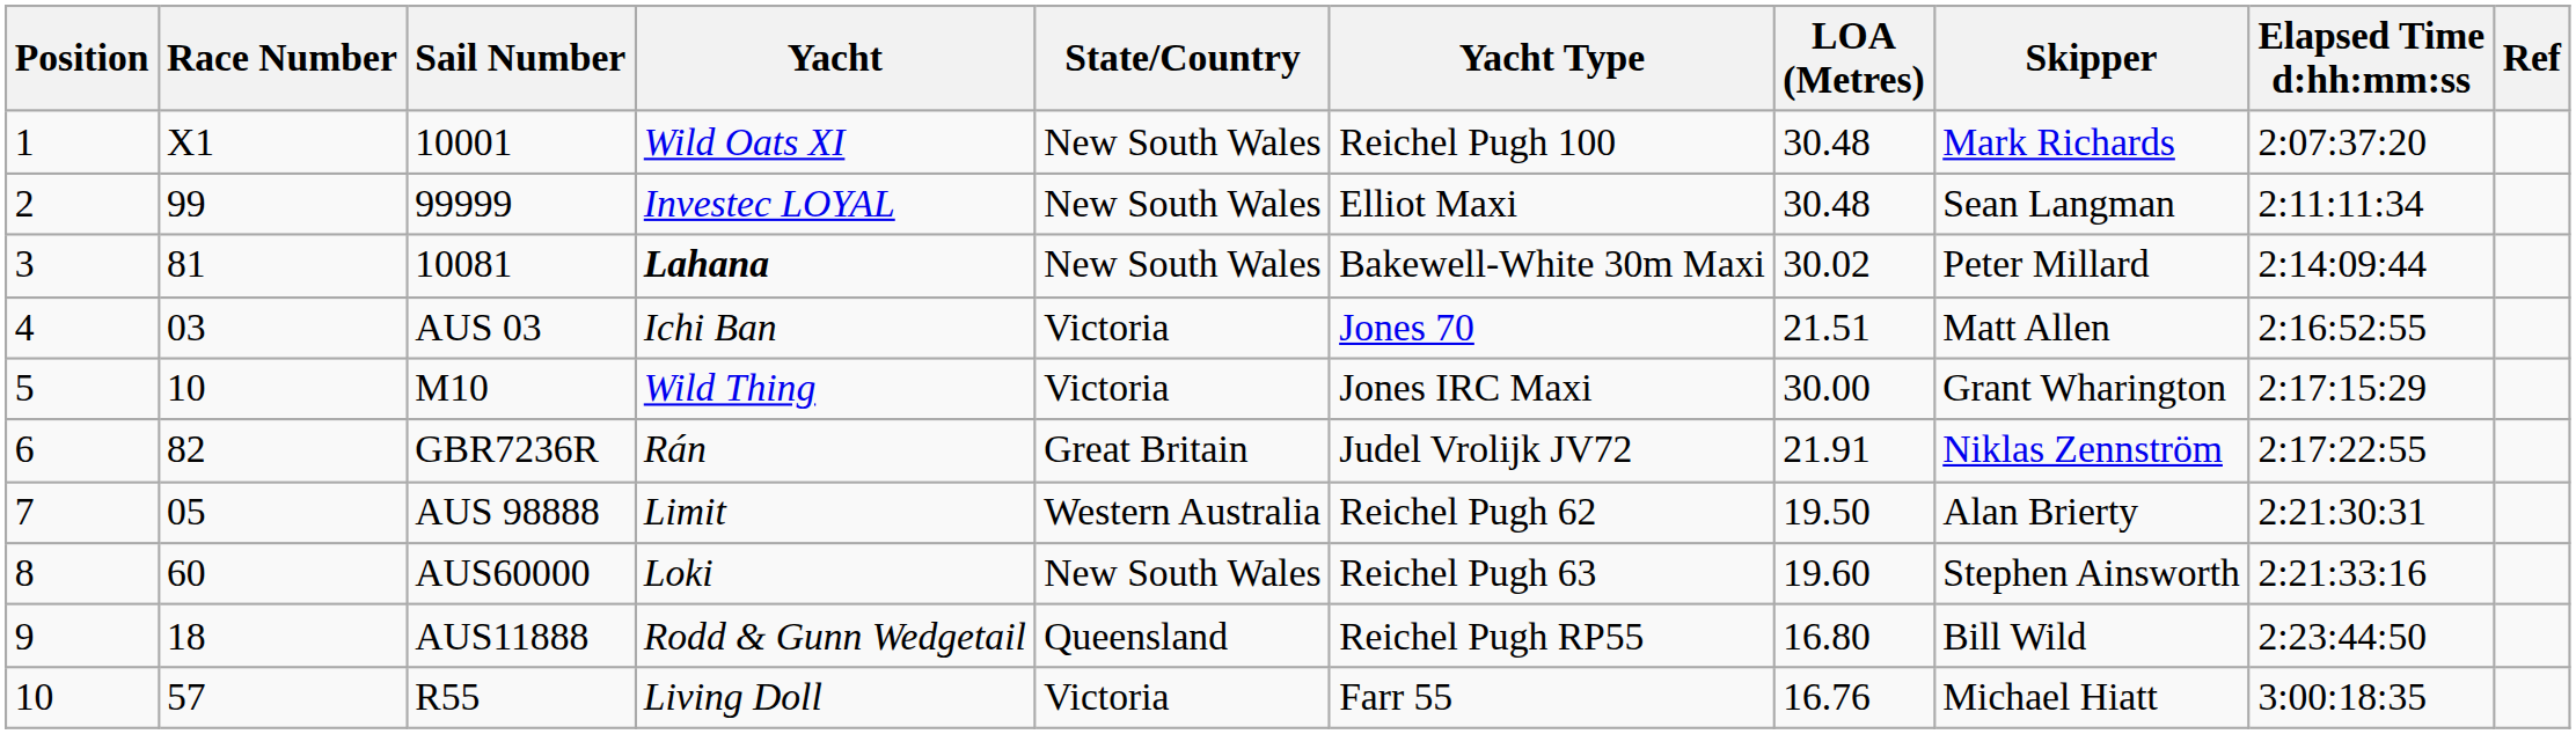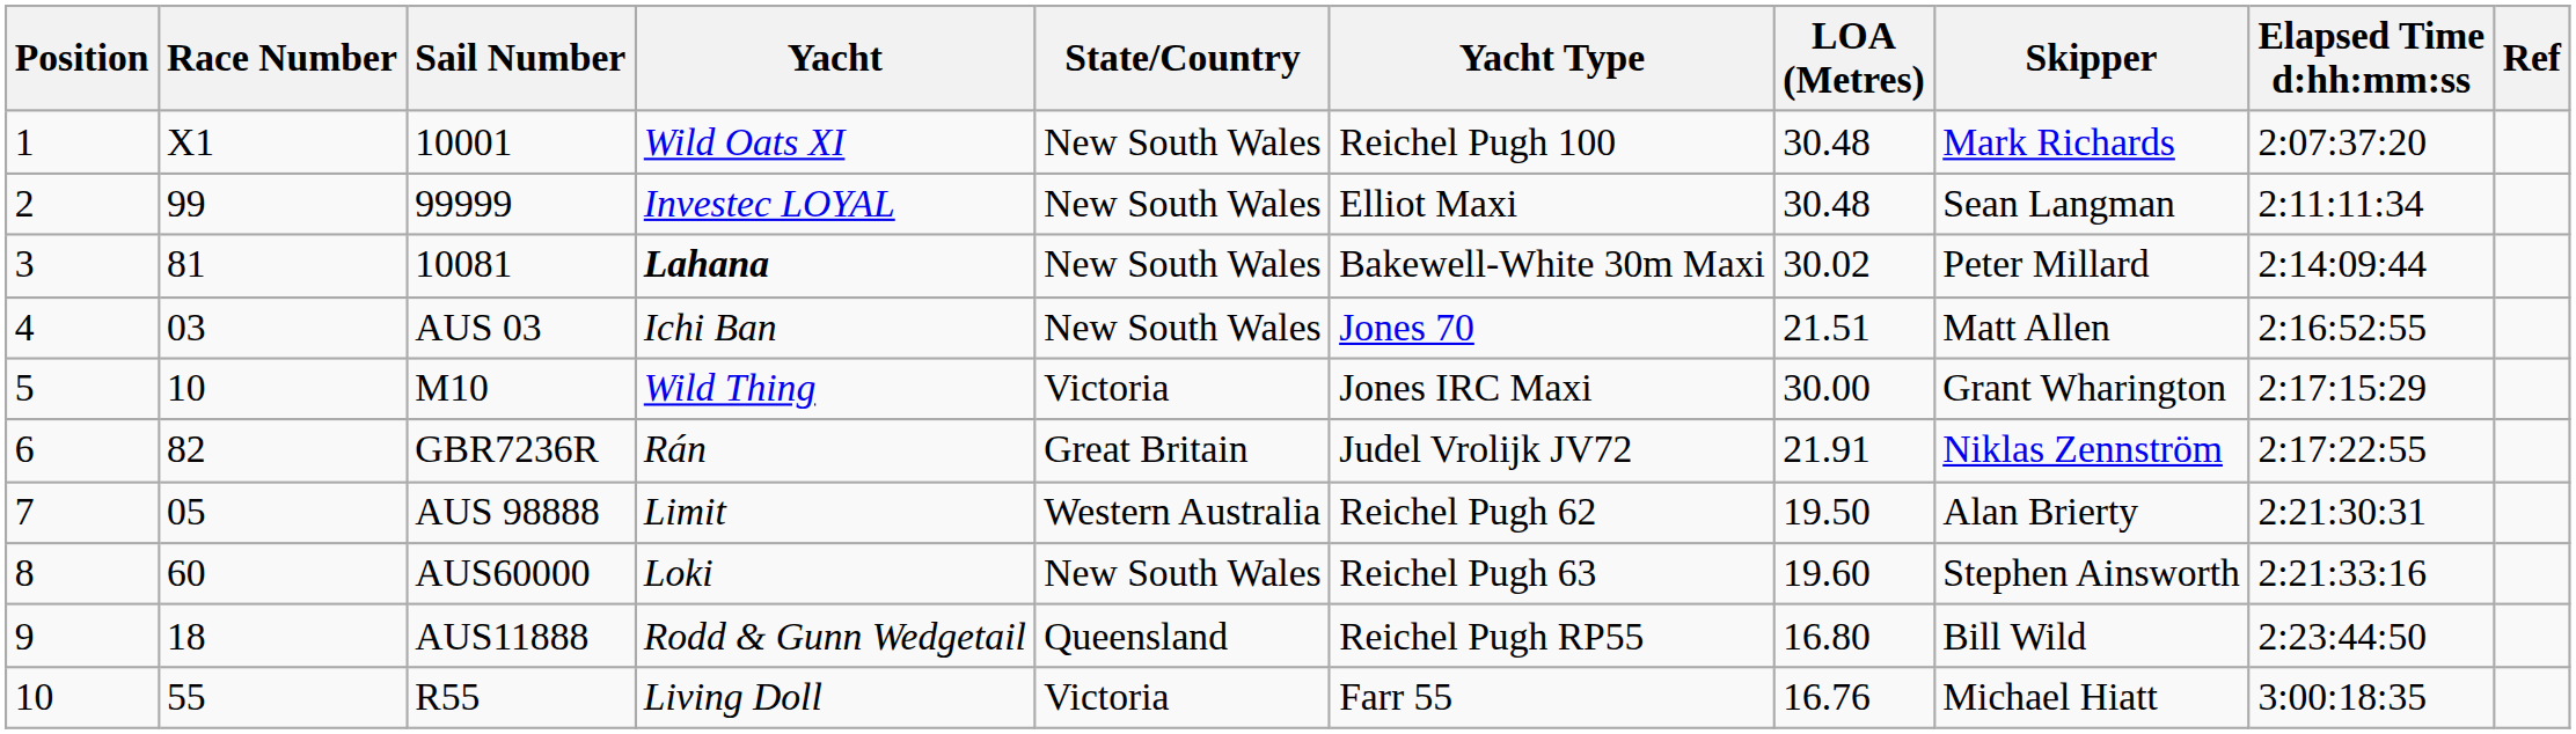 <table class="wikitable">
 <tr>
 <th>Position</th>
 <th>Race Number</th>
 <th>Sail Number</th>
 <th>Yacht</th>
 <th>State/Country</th>
 <th>Yacht Type</th>
 <th>LOA <br>(Metres)</th>
 <th>Skipper</th>
 <th>Elapsed Time <br>d:hh:mm:ss</th>
 <th>Ref</th>
 </tr>
 <tr>
 <td>1</td>
 <td>X1</td>
 <td>10001</td>
 <td><em><a href='#'>Wild Oats XI</a></em></td>
 <td> New South Wales</td>
 <td>Reichel Pugh 100</td>
 <td>30.48</td>
 <td><a href='#'>Mark Richards</a></td>
 <td>2:07:37:20</td>
 <td></td>
 </tr>
 <tr>
 <td>2</td>
 <td>99</td>
 <td>99999</td>
 <td><em><a href='#'>Investec LOYAL</a></em></td>
 <td> New South Wales</td>
 <td>Elliot Maxi</td>
 <td>30.48</td>
 <td>Sean Langman</td>
 <td>2:11:11:34</td>
 <td></td>
 </tr>
 <tr>
 <td>3</td>
 <td>81</td>
 <td>10081</td>
 <td><strong><em>Lahana</em></strong></td>
 <td> New South Wales</td>
 <td>Bakewell-White 30m Maxi</td>
 <td>30.02</td>
 <td>Peter Millard</td>
 <td>2:14:09:44</td>
 <td></td>
 </tr>
 <tr>
 <td>4</td>
 <td>03</td>
 <td>AUS 03</td>
 <td><em>Ichi Ban</em></td>
-<td> Victoria</td>
+<td> New South Wales</td>
 <td><a href='#'>Jones 70</a></td>
 <td>21.51</td>
 <td>Matt Allen</td>
 <td>2:16:52:55</td>
 <td></td>
 </tr>
 <tr>
 <td>5</td>
 <td>10</td>
 <td>M10</td>
 <td><em><a href='#'>Wild Thing</a></em></td>
 <td> Victoria</td>
 <td>Jones IRC Maxi</td>
 <td>30.00</td>
 <td>Grant Wharington</td>
 <td>2:17:15:29</td>
 <td></td>
 </tr>
 <tr>
 <td>6</td>
 <td>82</td>
 <td>GBR7236R</td>
 <td><em>Rán</em></td>
 <td> Great Britain</td>
 <td>Judel Vrolijk JV72</td>
 <td>21.91</td>
 <td><a href='#'>Niklas Zennström</a></td>
 <td>2:17:22:55</td>
 <td></td>
 </tr>
 <tr>
 <td>7</td>
 <td>05</td>
 <td>AUS 98888</td>
 <td><em>Limit</em></td>
 <td> Western Australia</td>
 <td>Reichel Pugh 62</td>
 <td>19.50</td>
 <td>Alan Brierty</td>
 <td>2:21:30:31</td>
 <td></td>
 </tr>
 <tr>
 <td>8</td>
 <td>60</td>
 <td>AUS60000</td>
 <td><em>Loki</em></td>
 <td> New South Wales</td>
 <td>Reichel Pugh 63</td>
 <td>19.60</td>
 <td>Stephen Ainsworth</td>
 <td>2:21:33:16</td>
 <td></td>
 </tr>
 <tr>
 <td>9</td>
 <td>18</td>
 <td>AUS11888</td>
 <td><em>Rodd & Gunn Wedgetail</em></td>
 <td> Queensland</td>
 <td>Reichel Pugh RP55</td>
 <td>16.80</td>
 <td>Bill Wild</td>
 <td>2:23:44:50</td>
 <td></td>
 </tr>
 <tr>
 <td>10</td>
-<td>57</td>
+<td>55</td>
 <td>R55</td>
 <td><em>Living Doll</em></td>
 <td> Victoria</td>
 <td>Farr 55</td>
 <td>16.76</td>
 <td>Michael Hiatt</td>
 <td>3:00:18:35</td>
 <td></td>
 </tr>
 </table>
